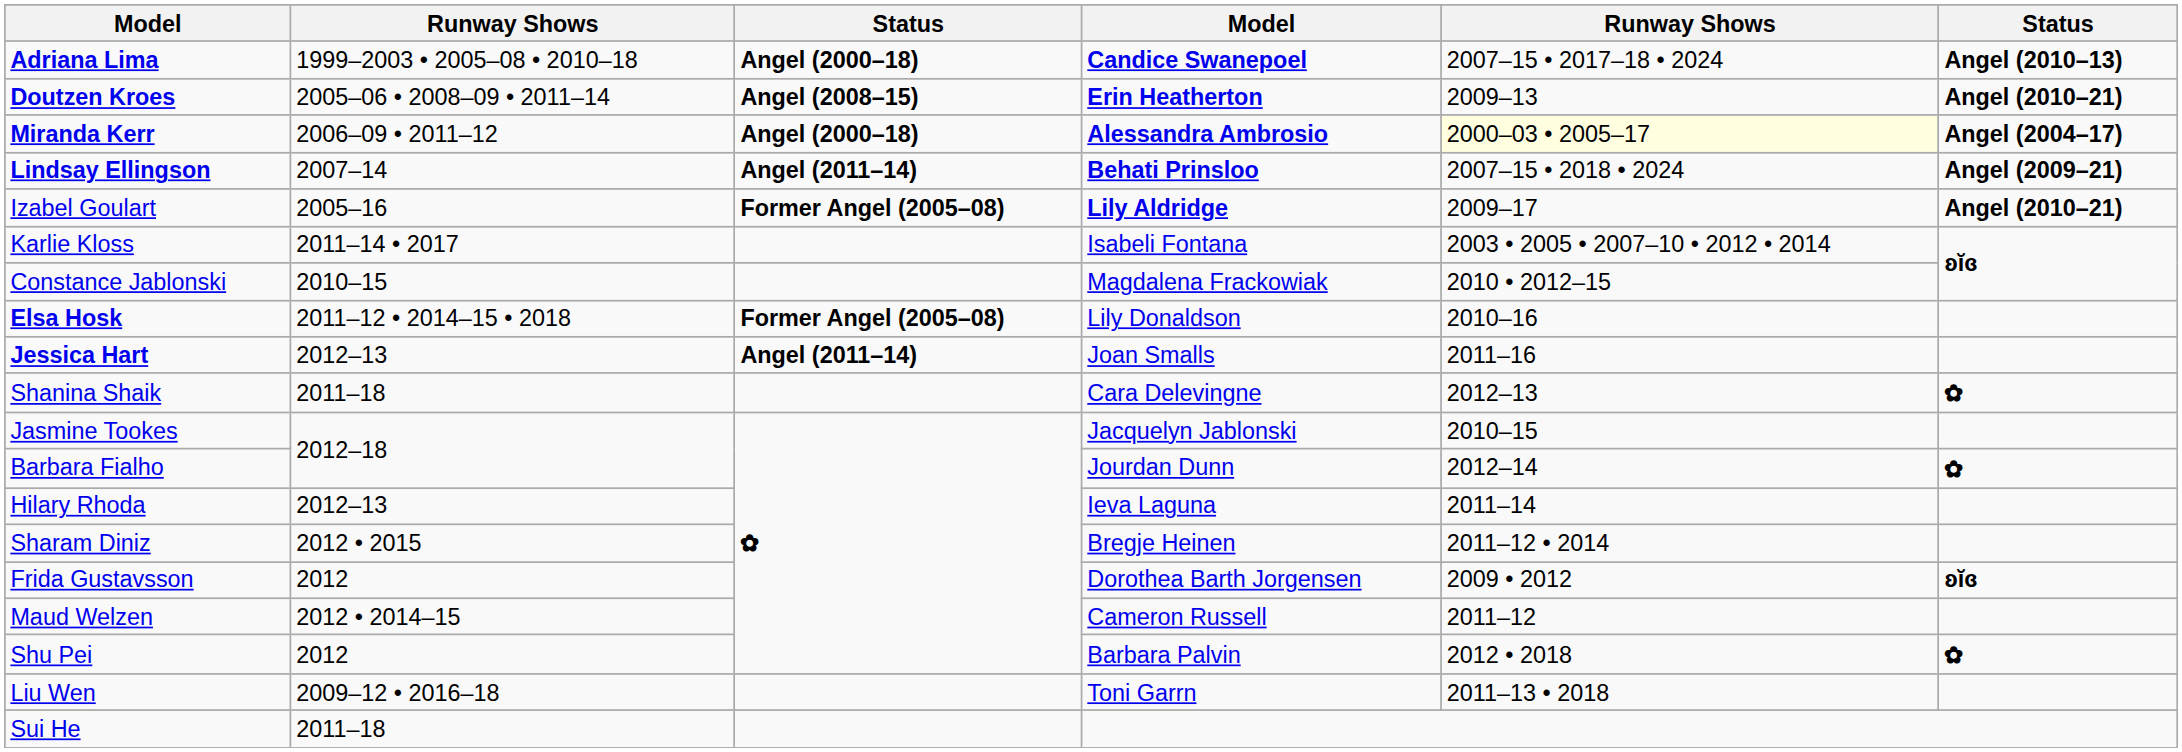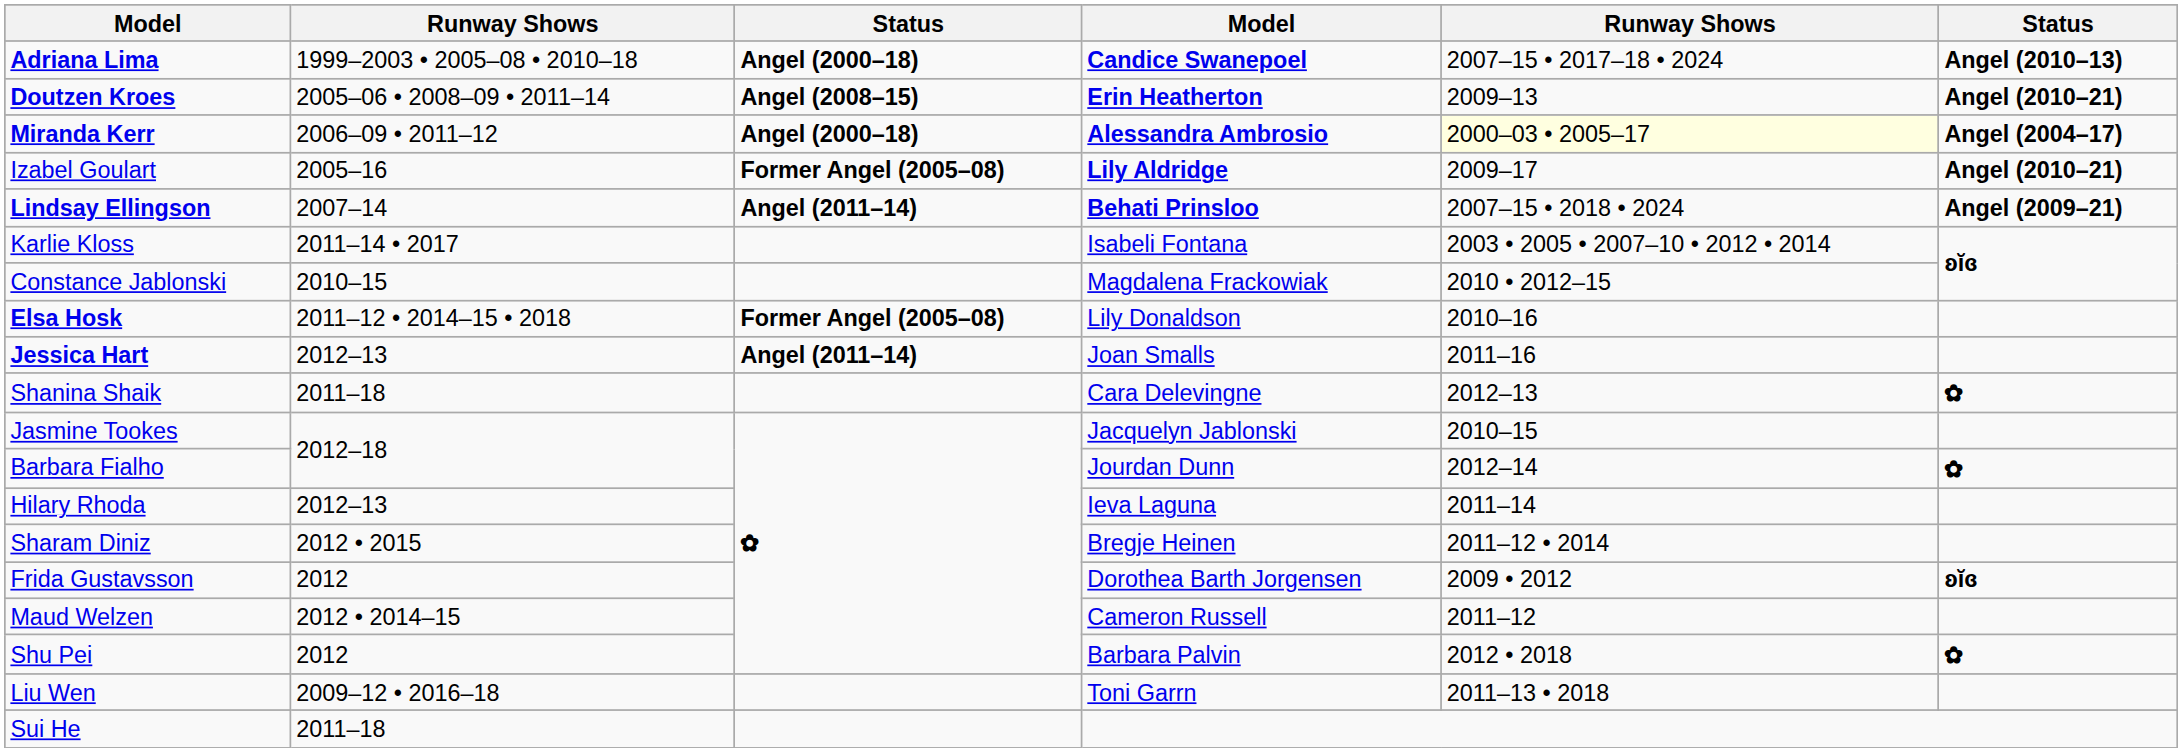 <table class="sortable wikitable"  style="font-size:85%; width:100%;">
 <tr>
 <th style="text-align:center;">Model</th>
 <th style="text-align:center;">Runway Shows</th>
 <th style="text-align:center;">Status</th>
 <th style="text-align:center;">Model</th>
 <th style="text-align:center;">Runway Shows</th>
 <th style="text-align:center;">Status</th>
 </tr>
 <tr>
 <td><strong> <a href='#'>Adriana Lima</a></strong></td>
 <td>1999–2003 • 2005–08 • 2010–18</td>
 <td><strong> Angel (2000–18)</strong></td>
 <td><strong> <a href='#'>Candice Swanepoel</a></strong></td>
 <td>2007–15 • 2017–18 • 2024</td>
 <td><strong> Angel (2010–13)</strong></td>
 </tr>
 <tr>
 <td><strong> <a href='#'>Doutzen Kroes</a></strong></td>
 <td>2005–06 • 2008–09 • 2011–14</td>
 <td><strong> Angel (2008–15)</strong></td>
 <td><strong> <a href='#'>Erin Heatherton</a></strong></td>
 <td>2009–13</td>
 <td><strong> Angel (2010–21)</strong></td>
 </tr>
 <tr>
 <td><strong> <a href='#'>Miranda Kerr</a></strong></td>
 <td>2006–09 • 2011–12</td>
 <td><strong> Angel (2000–18)</strong></td>
 <td><strong> <a href='#'>Alessandra Ambrosio</a> </strong></td>
 <td style="background: lightyellow;">2000–03 • 2005–17</td>
 <td><strong> Angel (2004–17)</strong></td>
 </tr>
 <tr>
+<td> <a href='#'>Izabel Goulart</a></td>
+<td>2005–16</td>
+<td><strong>Former  Angel (2005–08)</strong></td>
+<td><strong> <a href='#'>Lily Aldridge</a></strong></td>
+<td>2009–17</td>
+<td><strong> Angel (2010–21)</strong></td>
+</tr>
+<tr>
 <td><strong> <a href='#'>Lindsay Ellingson</a></strong></td>
 <td>2007–14</td>
 <td><strong> Angel (2011–14)</strong></td>
 <td><strong> <a href='#'>Behati Prinsloo</a></strong></td>
 <td>2007–15 • 2018 • 2024</td>
 <td><strong> Angel (2009–21)</strong></td>
-</tr>
-<tr>
-<td> <a href='#'>Izabel Goulart</a></td>
-<td>2005–16</td>
-<td><strong>Former  Angel (2005–08)</strong></td>
-<td><strong> <a href='#'>Lily Aldridge</a></strong></td>
-<td>2009–17</td>
-<td><strong> Angel (2010–21)</strong></td>
 </tr>
 <tr>
 <td> <a href='#'>Karlie Kloss</a></td>
 <td>2011–14 • 2017</td>
 <td></td>
 <td> <a href='#'>Isabeli Fontana</a></td>
 <td>2003 • 2005 • 2007–10 • 2012 •  2014</td>
 <td rowspan="2"><strong>ʚĭɞ</strong></td>
 </tr>
 <tr>
 <td> <a href='#'>Constance Jablonski</a></td>
 <td>2010–15</td>
 <td></td>
 <td> <a href='#'>Magdalena Frackowiak</a></td>
 <td>2010 • 2012–15</td>
 </tr>
 <tr>
 <td><strong> <a href='#'>Elsa Hosk</a> </strong></td>
 <td>2011–12 • 2014–15 • 2018</td>
 <td><strong>Former  Angel (2005–08)</strong></td>
 <td> <a href='#'>Lily Donaldson</a></td>
 <td>2010–16</td>
 <td></td>
 </tr>
 <tr>
 <td><strong> <a href='#'>Jessica Hart</a></strong></td>
 <td>2012–13</td>
 <td><strong> Angel (2011–14)</strong></td>
 <td> <a href='#'>Joan Smalls</a></td>
 <td>2011–16</td>
 <td></td>
 </tr>
 <tr>
 <td> <a href='#'>Shanina Shaik</a></td>
 <td>2011–18</td>
 <td></td>
 <td> <a href='#'>Cara Delevingne</a></td>
 <td>2012–13</td>
 <td><strong>✿</strong></td>
 </tr>
 <tr>
 <td> <a href='#'>Jasmine Tookes</a></td>
 <td rowspan="2">2012–18</td>
 <td rowspan="7"><strong>✿</strong></td>
 <td> <a href='#'>Jacquelyn Jablonski</a></td>
 <td>2010–15</td>
 <td></td>
 </tr>
 <tr>
 <td> <a href='#'>Barbara Fialho</a></td>
 <td> <a href='#'>Jourdan Dunn</a></td>
 <td>2012–14</td>
 <td><strong>✿</strong></td>
 </tr>
 <tr>
 <td> <a href='#'>Hilary Rhoda</a></td>
 <td>2012–13</td>
 <td> <a href='#'>Ieva Laguna</a></td>
 <td>2011–14</td>
 <td></td>
 </tr>
 <tr>
 <td> <a href='#'>Sharam Diniz</a></td>
 <td>2012 • 2015</td>
 <td> <a href='#'>Bregje Heinen</a></td>
 <td>2011–12 • 2014</td>
 <td></td>
 </tr>
 <tr>
 <td> <a href='#'>Frida Gustavsson</a></td>
 <td>2012</td>
 <td> <a href='#'>Dorothea Barth Jorgensen</a></td>
 <td>2009 • 2012</td>
 <td><strong>ʚĭɞ</strong></td>
 </tr>
 <tr>
 <td> <a href='#'>Maud Welzen</a></td>
 <td>2012 • 2014–15</td>
 <td> <a href='#'>Cameron Russell</a></td>
 <td>2011–12</td>
 <td></td>
 </tr>
 <tr>
 <td> <a href='#'>Shu Pei</a></td>
 <td>2012</td>
 <td> <a href='#'>Barbara Palvin</a></td>
 <td>2012 • 2018</td>
 <td><strong>✿</strong></td>
 </tr>
 <tr>
 <td> <a href='#'>Liu Wen</a></td>
 <td>2009–12 • 2016–18</td>
 <td></td>
 <td> <a href='#'>Toni Garrn</a></td>
 <td>2011–13 • 2018</td>
 <td></td>
 </tr>
 <tr>
 <td> <a href='#'>Sui He</a></td>
 <td>2011–18</td>
 <td></td>
 <td colspan="3"></td>
 </tr>
 </table>
